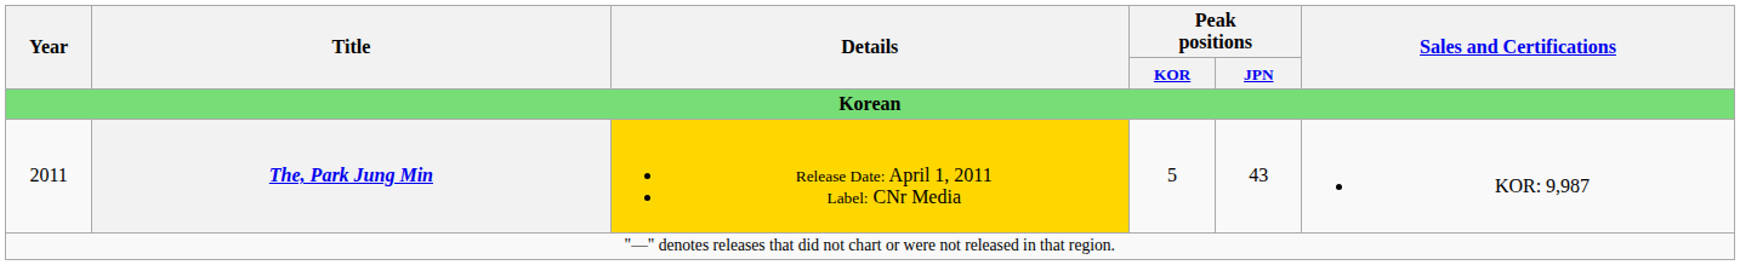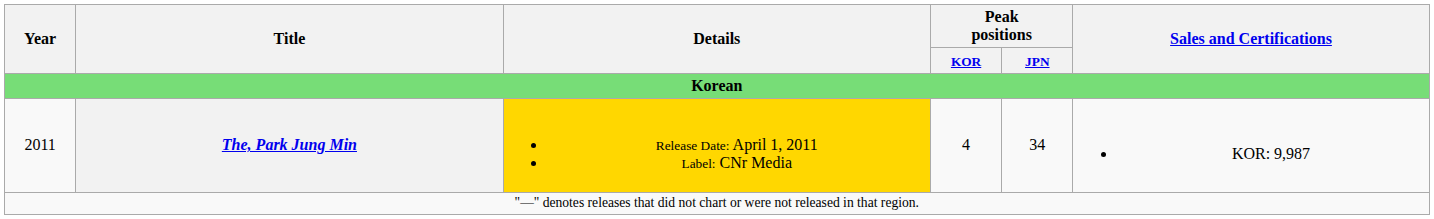 <table class="wikitable plainrowheaders" style="width:90%; text-align:center;">
 <tr>
 <th rowspan=2 width=5%>Year</th>
 <th rowspan="2" width=30%>Title</th>
 <th rowspan="2" width=30%>Details</th>
 <th colspan="2" width=10%>Peak<br>positions</th>
 <th rowspan="2" width=25%><a href='#'>Sales and Certifications</a></th>
 </tr>
 <tr>
 <th style="width:2.5em;"><small><strong><a href='#'>KOR</a></strong></small><br></th>
 <th style="width:2.5em;"><small><strong><a href='#'>JPN</a></strong></small><br></th>
 </tr>
 <tr>
 <th colspan=6 style="background:#77DD77;">Korean</th>
 </tr>
 <tr>
 <td>2011</td>
 <th scope=row><em><a href='#'>The, Park Jung Min</a></em></th>
 <td style="background: gold;"><br><ul><li><small>Release Date:</small> April 1, 2011</li><li><small>Label:</small> CNr Media</li></ul></td>
-<td>5</td>
-<td>43</td>
+<td>4</td>
+<td>34</td>
 <td><br><ul><li>KOR: 9,987</li></ul></td>
 </tr>
 <tr>
 <td colspan="6" style="font-size: 85%;">"—" denotes releases that did not chart or were not released in that region.</td>
 </tr>
 </table>
